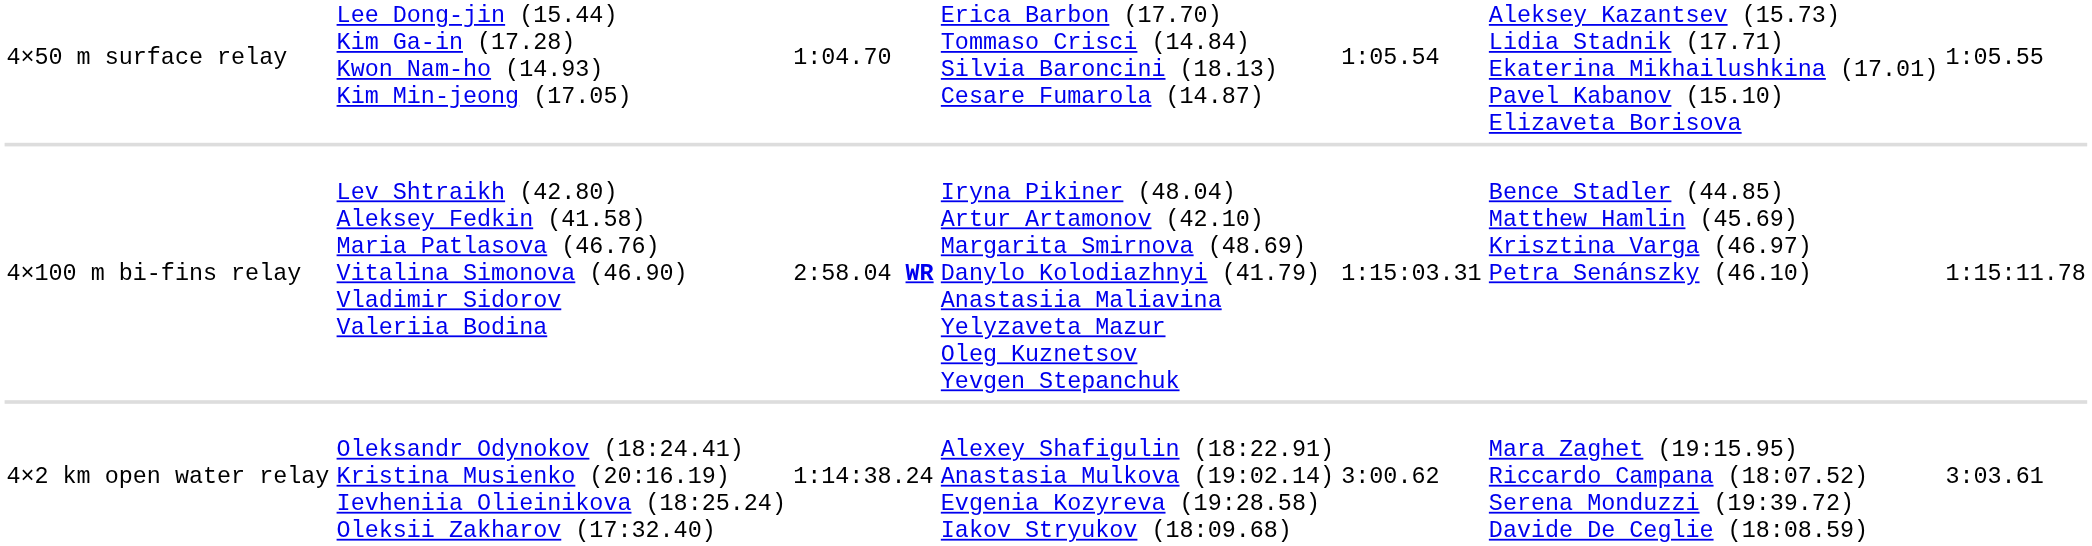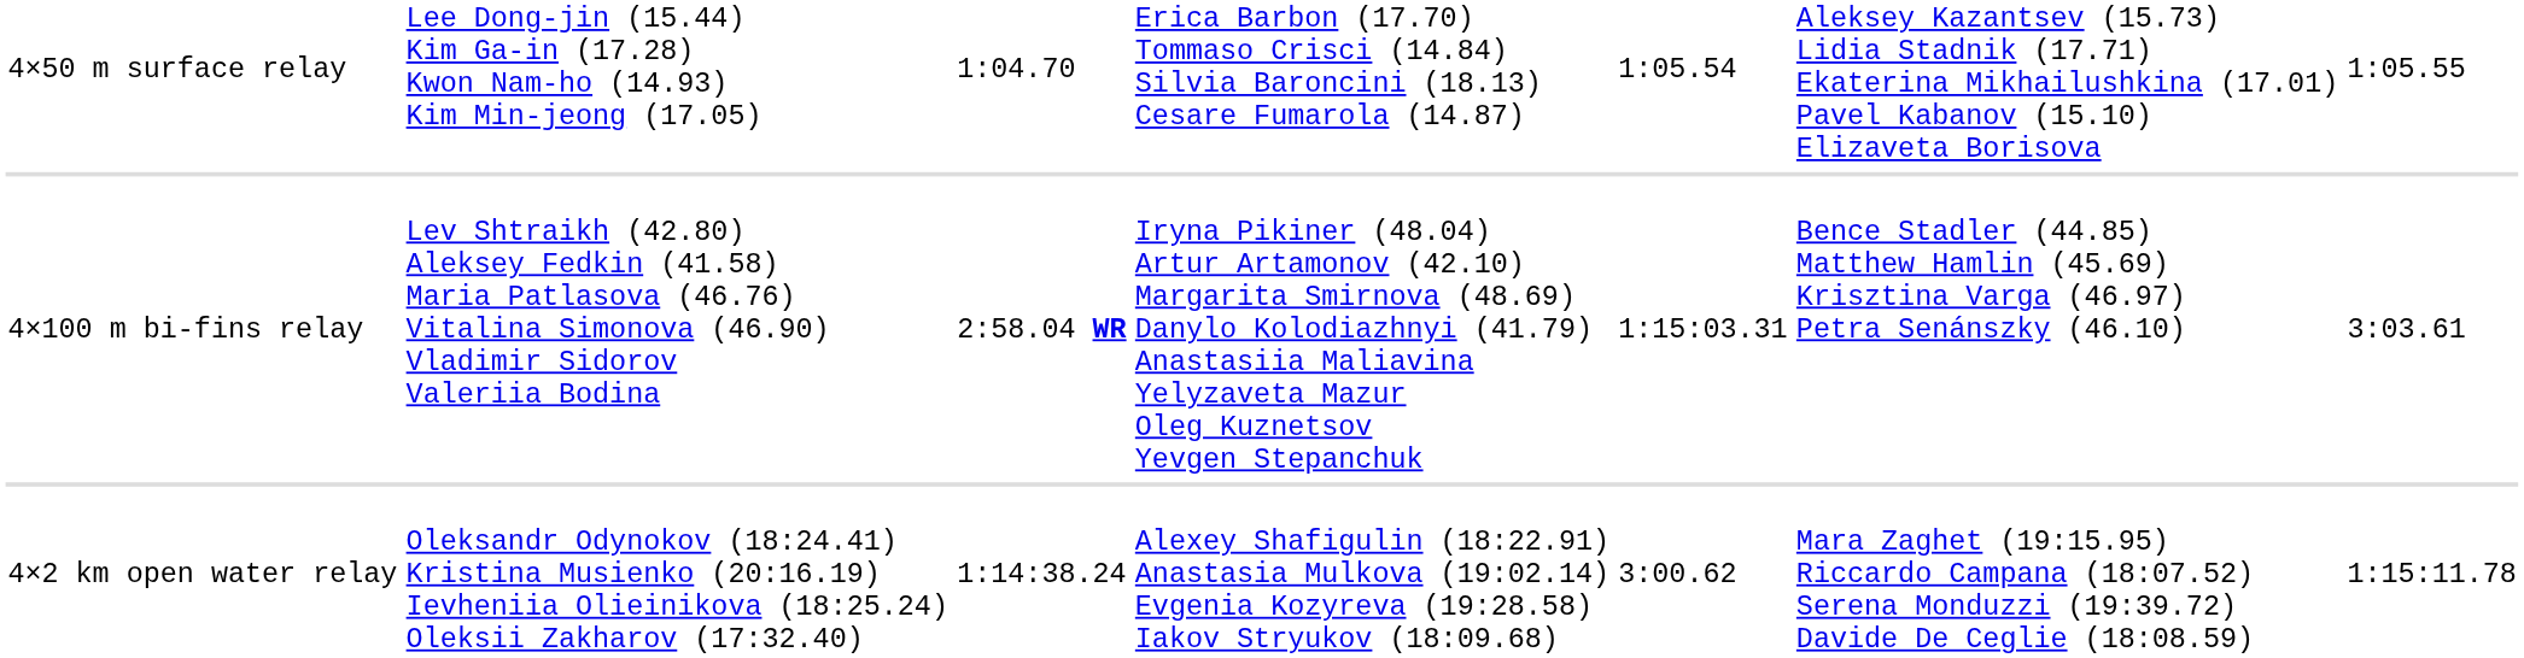 <table>
 <tr>
 <td>4×50 m surface relay</td>
 <td valign=top><br><a href='#'>Lee Dong-jin</a> (15.44)<br><a href='#'>Kim Ga-in</a> (17.28)<br><a href='#'>Kwon Nam-ho</a> (14.93)<br><a href='#'>Kim Min-jeong</a> (17.05)</td>
 <td>1:04.70</td>
 <td valign=top><br><a href='#'>Erica Barbon</a> (17.70)<br><a href='#'>Tommaso Crisci</a> (14.84)<br><a href='#'>Silvia Baroncini</a> (18.13)<br><a href='#'>Cesare Fumarola</a> (14.87)</td>
 <td>1:05.54</td>
 <td valign=top><br><a href='#'>Aleksey Kazantsev</a> (15.73)<br><a href='#'>Lidia Stadnik</a> (17.71)<br><a href='#'>Ekaterina Mikhailushkina</a> (17.01)<br><a href='#'>Pavel Kabanov</a> (15.10)<br><a href='#'>Elizaveta Borisova</a></td>
 <td>1:05.55</td>
 </tr>
 <tr bgcolor=#DDDDDD>
 <td colspan=7></td>
 </tr>
 <tr>
 <td>4×100 m bi-fins relay</td>
 <td valign=top><br><a href='#'>Lev Shtraikh</a> (42.80)<br><a href='#'>Aleksey Fedkin</a> (41.58)<br><a href='#'>Maria Patlasova</a> (46.76)<br><a href='#'>Vitalina Simonova</a> (46.90)<br><a href='#'>Vladimir Sidorov</a><br><a href='#'>Valeriia Bodina</a></td>
 <td>2:58.04 <strong><a href='#'>WR</a></strong></td>
 <td valign=top><br><a href='#'>Iryna Pikiner</a> (48.04)<br><a href='#'>Artur Artamonov</a> (42.10)<br><a href='#'>Margarita Smirnova</a> (48.69)<br><a href='#'>Danylo Kolodiazhnyi</a> (41.79)<br><a href='#'>Anastasiia Maliavina</a><br><a href='#'>Yelyzaveta Mazur</a><br><a href='#'>Oleg Kuznetsov</a><br><a href='#'>Yevgen Stepanchuk</a></td>
 <td>1:15:03.31</td>
 <td valign=top><br><a href='#'>Bence Stadler</a> (44.85)<br><a href='#'>Matthew Hamlin</a> (45.69)<br><a href='#'>Krisztina Varga</a> (46.97)<br><a href='#'>Petra Senánszky</a> (46.10)</td>
-<td>1:15:11.78</td>
+<td>3:03.61</td>
 </tr>
 <tr bgcolor=#DDDDDD>
 <td colspan=7></td>
 </tr>
 <tr>
 <td>4×2 km open water relay</td>
 <td><br><a href='#'>Oleksandr Odynokov</a> (18:24.41)<br><a href='#'>Kristina Musienko</a> (20:16.19)<br><a href='#'>Ievheniia Olieinikova</a> (18:25.24)<br><a href='#'>Oleksii Zakharov</a> (17:32.40)</td>
 <td>1:14:38.24</td>
 <td><br><a href='#'>Alexey Shafigulin</a> (18:22.91)<br><a href='#'>Anastasia Mulkova</a> (19:02.14)<br><a href='#'>Evgenia Kozyreva</a> (19:28.58)<br><a href='#'>Iakov Stryukov</a> (18:09.68)</td>
 <td>3:00.62</td>
 <td><br><a href='#'>Mara Zaghet</a> (19:15.95)<br><a href='#'>Riccardo Campana</a> (18:07.52)<br><a href='#'>Serena Monduzzi</a> (19:39.72)<br><a href='#'>Davide De Ceglie</a> (18:08.59)</td>
-<td>3:03.61</td>
+<td>1:15:11.78</td>
 </tr>
 </table>
